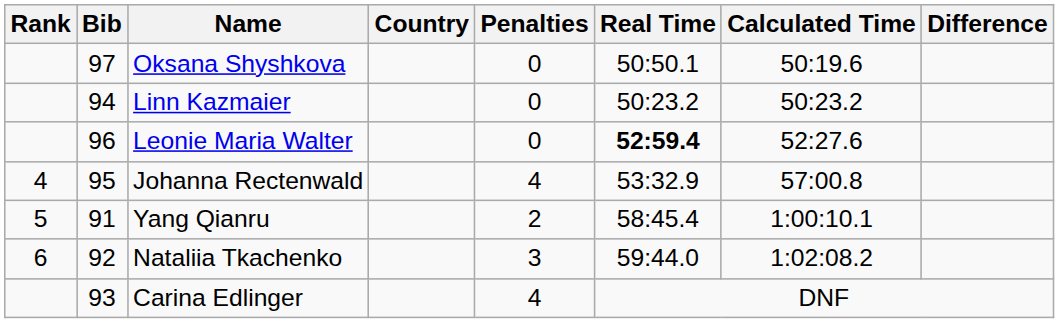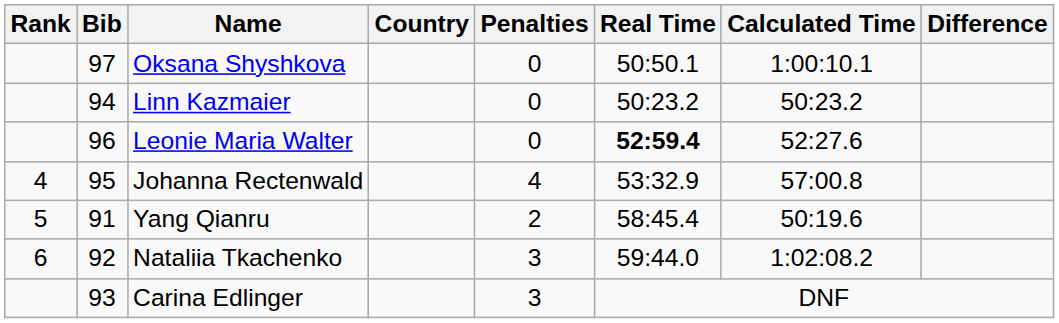 <table class="wikitable sortable" style="text-align:center">
 <tr>
 <th>Rank</th>
 <th>Bib</th>
 <th>Name</th>
 <th>Country</th>
 <th>Penalties</th>
 <th>Real Time</th>
 <th>Calculated Time</th>
 <th>Difference</th>
 </tr>
 <tr>
 <td></td>
 <td>97</td>
 <td align="left"><a href='#'>Oksana Shyshkova</a><br></td>
 <td align="left"></td>
 <td>0</td>
 <td>50:50.1</td>
-<td>50:19.6</td>
+<td>1:00:10.1</td>
 <td></td>
 </tr>
 <tr>
 <td></td>
 <td>94</td>
 <td align="left"><a href='#'>Linn Kazmaier</a><br></td>
 <td align="left"></td>
 <td>0</td>
 <td>50:23.2</td>
 <td>50:23.2</td>
 <td></td>
 </tr>
 <tr>
 <td></td>
 <td>96</td>
 <td align="left"><a href='#'>Leonie Maria Walter</a><br></td>
 <td align="left"></td>
 <td>0</td>
 <td><strong>52:59.4</strong></td>
 <td>52:27.6</td>
 <td></td>
 </tr>
 <tr>
 <td>4</td>
 <td>95</td>
 <td align="left">Johanna Rectenwald<br></td>
 <td align="left"></td>
 <td>4</td>
 <td>53:32.9</td>
 <td>57:00.8</td>
 <td></td>
 </tr>
 <tr>
 <td>5</td>
 <td>91</td>
 <td align="left">Yang Qianru<br></td>
 <td align="left"></td>
 <td>2</td>
 <td>58:45.4</td>
-<td>1:00:10.1</td>
+<td>50:19.6</td>
 <td></td>
 </tr>
 <tr>
 <td>6</td>
 <td>92</td>
 <td align="left">Nataliia Tkachenko<br></td>
 <td align="left"></td>
 <td>3</td>
 <td>59:44.0</td>
 <td>1:02:08.2</td>
 <td></td>
 </tr>
 <tr>
 <td></td>
 <td>93</td>
 <td align="left">Carina Edlinger<br></td>
 <td align="left"></td>
-<td>4</td>
+<td>3</td>
 <td colspan=3>DNF</td>
 </tr>
 </table>
